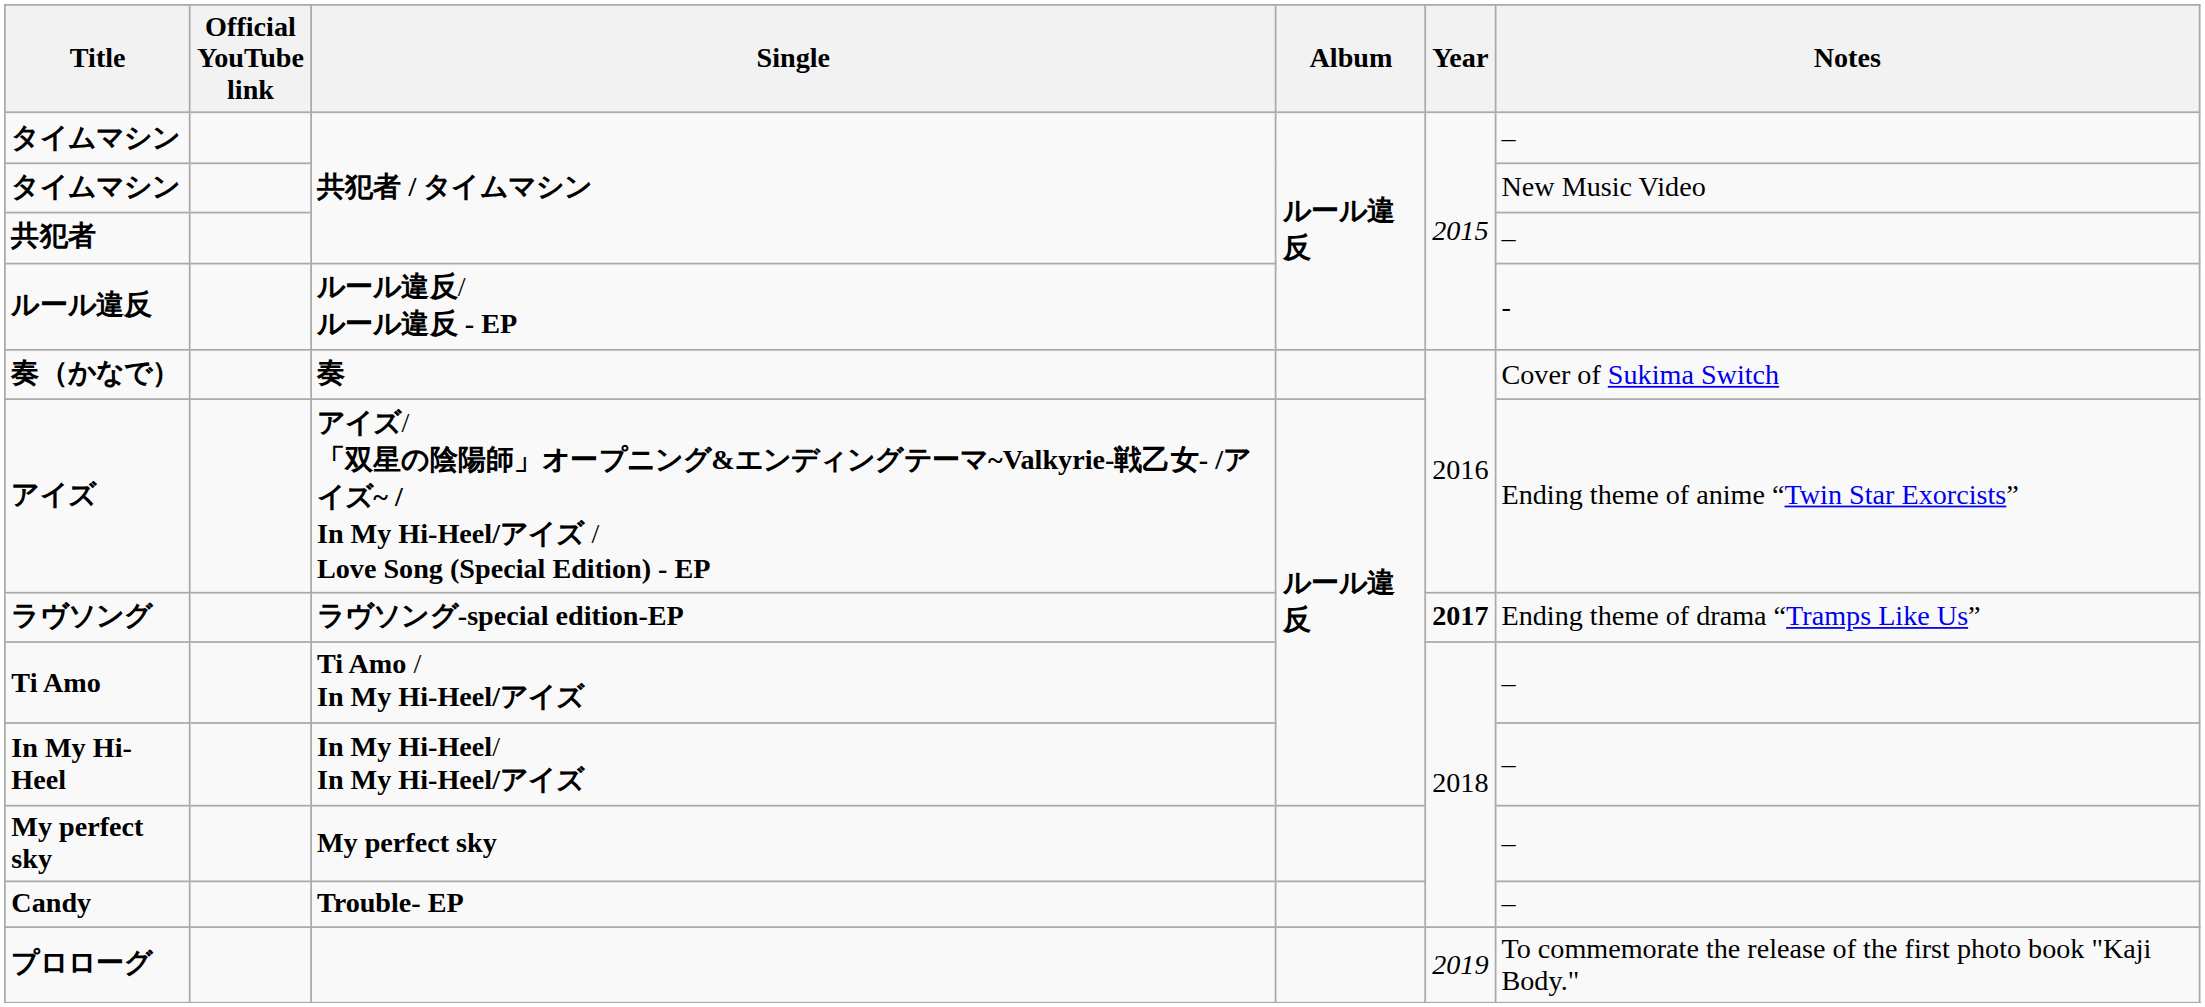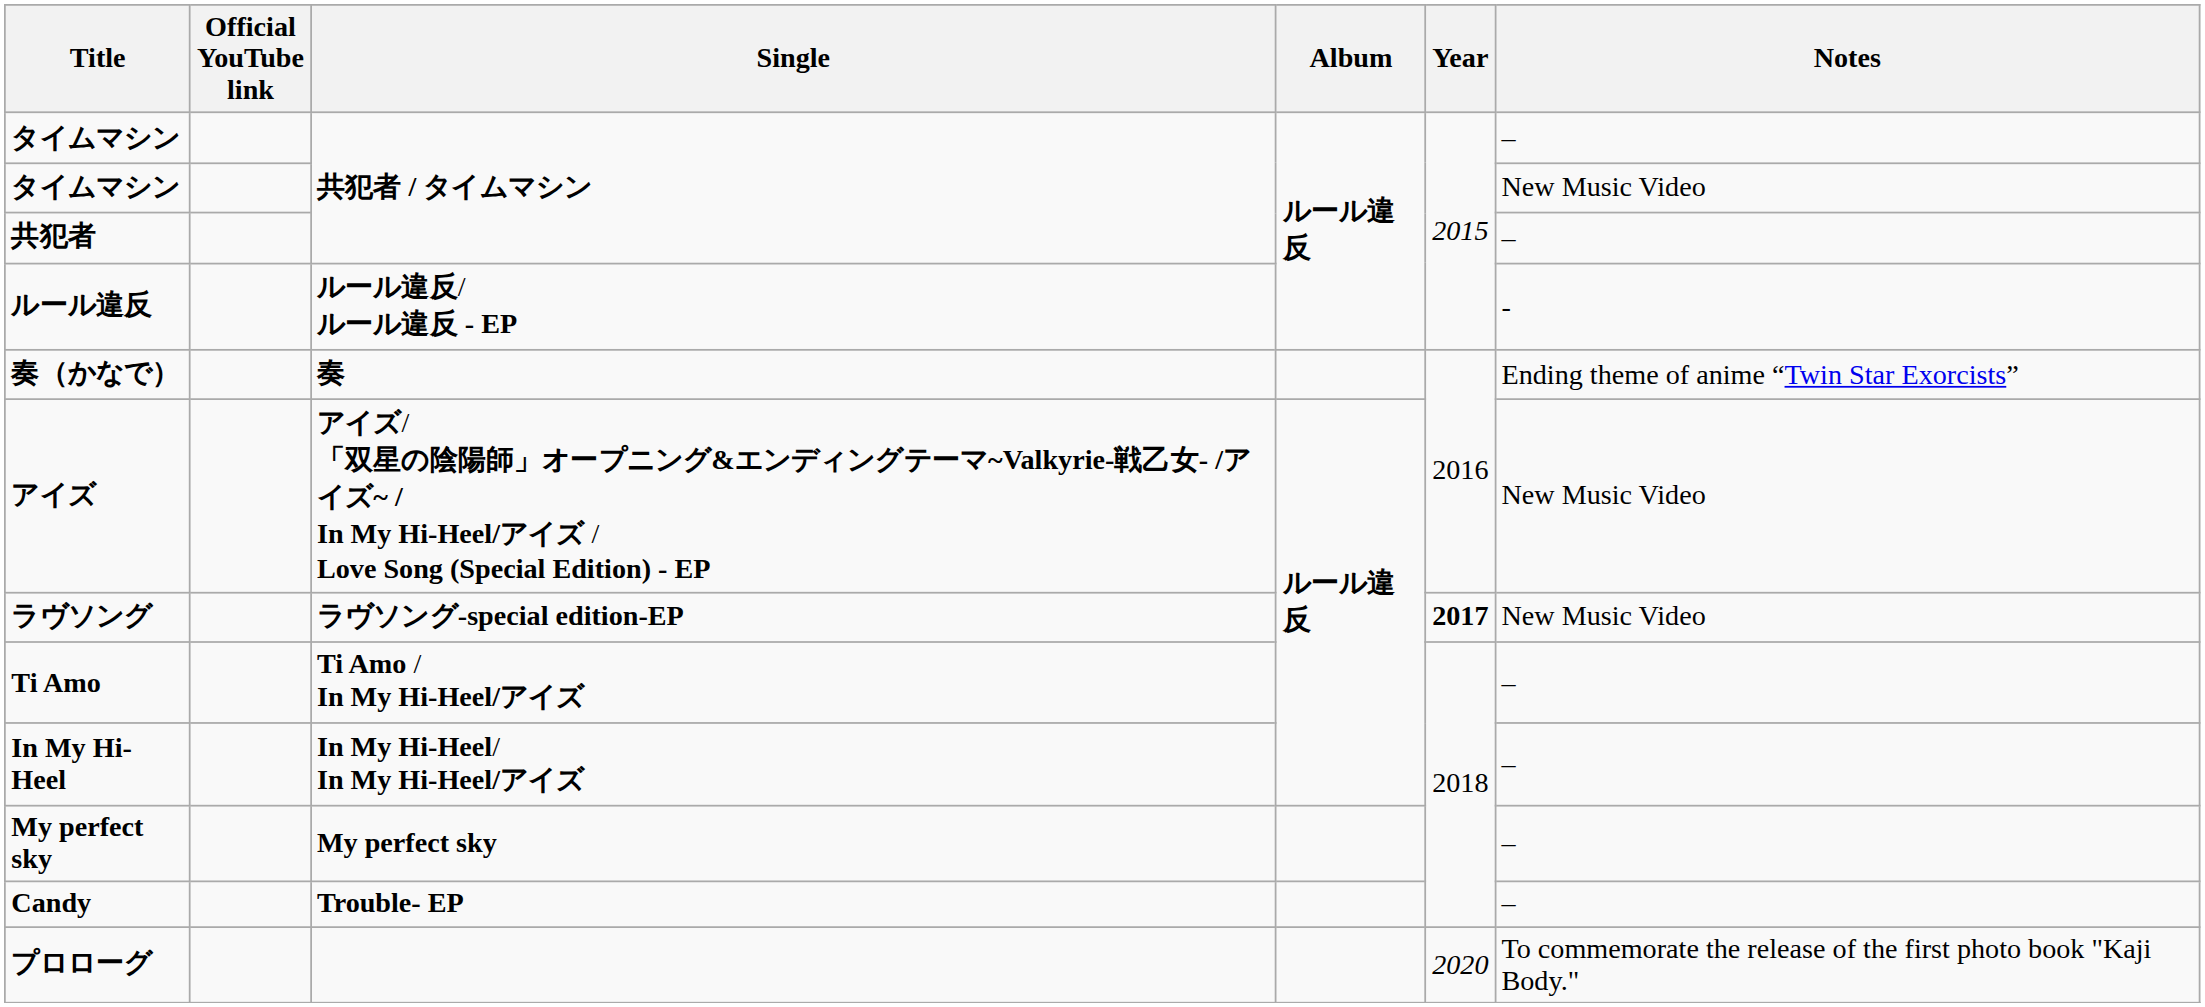 <table class="wikitable">
 <tr>
 <th>Title</th>
 <th>Official<br>YouTube<br>link</th>
 <th>Single</th>
 <th>Album</th>
 <th>Year</th>
 <th>Notes</th>
 </tr>
 <tr>
 <td><strong>タイムマシン</strong></td>
 <td></td>
 <td rowspan="3"><strong>共犯者 / タイムマシン</strong></td>
 <td rowspan="4"><strong>ルール違反</strong></td>
 <td rowspan="4"><em>2015</em></td>
 <td>–</td>
 </tr>
 <tr>
 <td><strong>タイムマシン</strong></td>
 <td></td>
 <td>New Music Video</td>
 </tr>
 <tr>
 <td><strong>共犯者</strong></td>
 <td></td>
 <td>–</td>
 </tr>
 <tr>
 <td><strong>ルール違反</strong></td>
 <td></td>
 <td><strong>ルール違反</strong>/ <br><strong>ルール違反 - EP</strong></td>
 <td>-</td>
 </tr>
 <tr>
 <td><strong>奏（かなで）</strong></td>
 <td></td>
 <td><strong>奏</strong></td>
 <td></td>
 <td rowspan="2">2016</td>
-<td>Cover of <a href='#'>Sukima Switch</a></td>
+<td>Ending theme of anime “<a href='#'>Twin Star Exorcists</a>”</td>
 </tr>
 <tr>
 <td><strong>アイズ</strong></td>
 <td></td>
 <td><strong>アイズ</strong>/<br><strong>「双星の陰陽師」オープニング&エンディングテーマ~Valkyrie-戦乙女- /アイズ~ /</strong><br> <strong>In My Hi-Heel/アイズ</strong> / <br><strong>Love Song (Special Edition) - EP</strong></td>
 <td rowspan="4"><strong>ルール違反</strong></td>
-<td>Ending theme of anime “<a href='#'>Twin Star Exorcists</a>”</td>
+<td>New Music Video</td>
 </tr>
 <tr>
 <td><strong>ラヴソング</strong></td>
 <td></td>
 <td><strong>ラヴソング-special edition-EP</strong></td>
 <td><strong>2017</strong></td>
-<td>Ending theme of drama “<a href='#'>Tramps Like Us</a>”</td>
+<td>New Music Video</td>
 </tr>
 <tr>
 <td><strong>Ti Amo</strong></td>
 <td></td>
 <td><strong>Ti Amo</strong> /<br><strong>In My Hi-Heel/アイズ</strong></td>
 <td rowspan="4">2018</td>
 <td>–</td>
 </tr>
 <tr>
 <td><strong>In My Hi-Heel</strong></td>
 <td></td>
 <td rowspan=""><strong>In My Hi-Heel</strong>/ <br><strong>In My Hi-Heel/アイズ</strong></td>
 <td>–</td>
 </tr>
 <tr>
 <td><strong>My perfect sky</strong></td>
 <td></td>
 <td><strong>My perfect sky</strong></td>
 <td></td>
 <td>–</td>
 </tr>
 <tr>
 <td><strong>Candy</strong></td>
 <td></td>
 <td><strong>Trouble- EP</strong></td>
 <td></td>
 <td>–</td>
 </tr>
 <tr>
 <td><strong>プロローグ</strong></td>
 <td></td>
 <td></td>
 <td></td>
-<td><em>2019</em></td>
+<td><em>2020</em></td>
 <td>To commemorate the release of the first photo book "Kaji Body."</td>
 </tr>
 <tr>
 </tr>
 </table>
